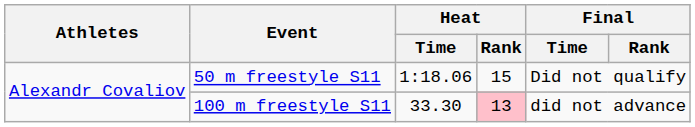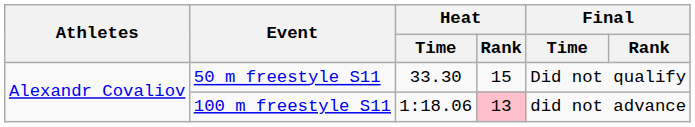 <table class=wikitable style="font-size:90%">
 <tr>
 <th rowspan="2">Athletes</th>
 <th rowspan="2">Event</th>
 <th colspan="2">Heat</th>
 <th colspan="2">Final</th>
 </tr>
 <tr>
 <th scope="col">Time</th>
 <th scope="col">Rank</th>
 <th scope="col">Time</th>
 <th scope="col">Rank</th>
 </tr>
 <tr align=center>
 <td align=left rowspan=2><a href='#'>Alexandr Covaliov</a></td>
 <td align=left><a href='#'>50 m freestyle S11</a></td>
-<td>1:18.06</td>
+<td>33.30</td>
 <td>15</td>
 <td colspan=2>Did not qualify</td>
 </tr>
 <tr align=center>
 <td align=left><a href='#'>100 m freestyle S11</a></td>
-<td>33.30</td>
+<td>1:18.06</td>
 <td style="background: pink;">13</td>
 <td colspan=2>did not advance</td>
 </tr>
 </table>
